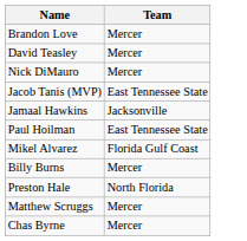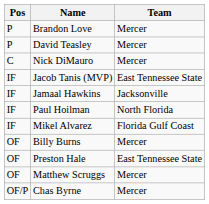 <table class=wikitable>
 <tr>
+<th>Pos</th>
 <th>Name</th>
 <th>Team</th>
 </tr>
 <tr>
+<td>P</td>
 <td>Brandon Love</td>
 <td>Mercer</td>
 </tr>
 <tr>
+<td>P</td>
 <td>David Teasley</td>
 <td>Mercer</td>
 </tr>
 <tr>
+<td>C</td>
 <td>Nick DiMauro</td>
 <td>Mercer</td>
 </tr>
 <tr>
+<td>IF</td>
 <td>Jacob Tanis (MVP)</td>
 <td>East Tennessee State</td>
 </tr>
 <tr>
+<td>IF</td>
 <td>Jamaal Hawkins</td>
 <td>Jacksonville</td>
 </tr>
 <tr>
+<td>IF</td>
 <td>Paul Hoilman</td>
-<td>East Tennessee State</td>
+<td>North Florida</td>
 </tr>
 <tr>
+<td>IF</td>
 <td>Mikel Alvarez</td>
 <td>Florida Gulf Coast</td>
 </tr>
 <tr>
+<td>OF</td>
 <td>Billy Burns</td>
 <td>Mercer</td>
 </tr>
 <tr>
+<td>OF</td>
 <td>Preston Hale</td>
-<td>North Florida</td>
+<td>East Tennessee State</td>
 </tr>
 <tr>
+<td>OF</td>
 <td>Matthew Scruggs</td>
 <td>Mercer</td>
 </tr>
 <tr>
+<td>OF/P</td>
 <td>Chas Byrne</td>
 <td>Mercer</td>
 </tr>
 </table>
